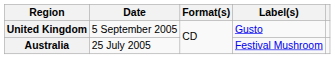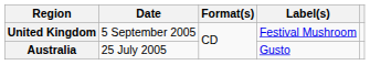 <table class="wikitable plainrowheaders">
 <tr>
 <th scope="col">Region</th>
 <th scope="col">Date</th>
 <th scope="col">Format(s)</th>
 <th scope="col">Label(s)</th>
 <th scope="col"></th>
 </tr>
 <tr>
 <th scope="row">United Kingdom</th>
 <td>5 September 2005</td>
 <td rowspan="2">CD</td>
-<td><a href='#'>Gusto</a></td>
+<td><a href='#'>Festival Mushroom</a></td>
 <td></td>
 </tr>
 <tr>
 <th scope="row">Australia</th>
 <td>25 July 2005</td>
-<td><a href='#'>Festival Mushroom</a></td>
+<td><a href='#'>Gusto</a></td>
 <td></td>
 </tr>
 </table>
